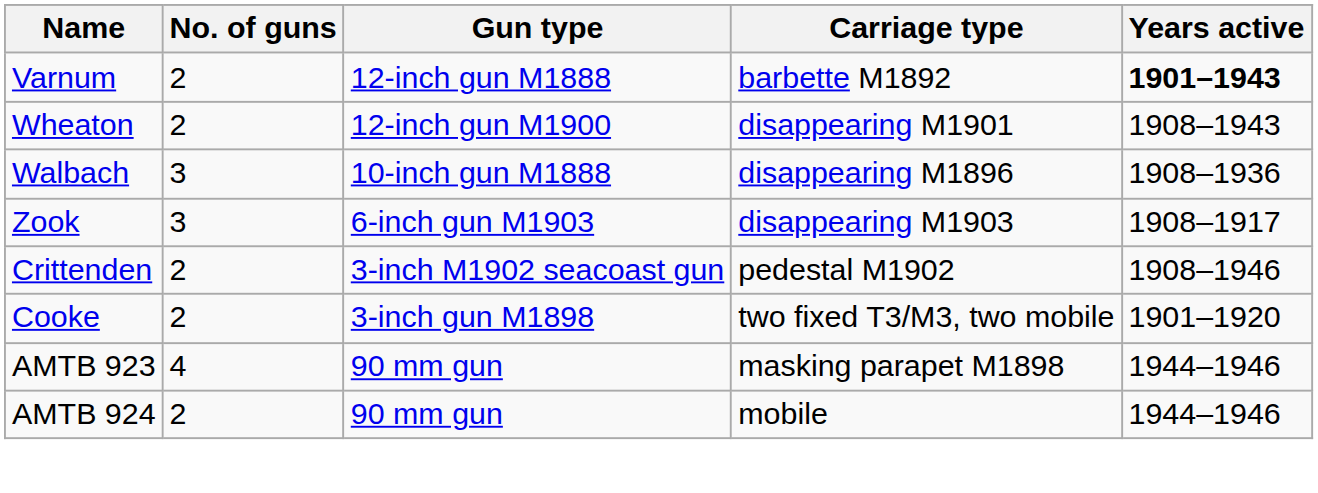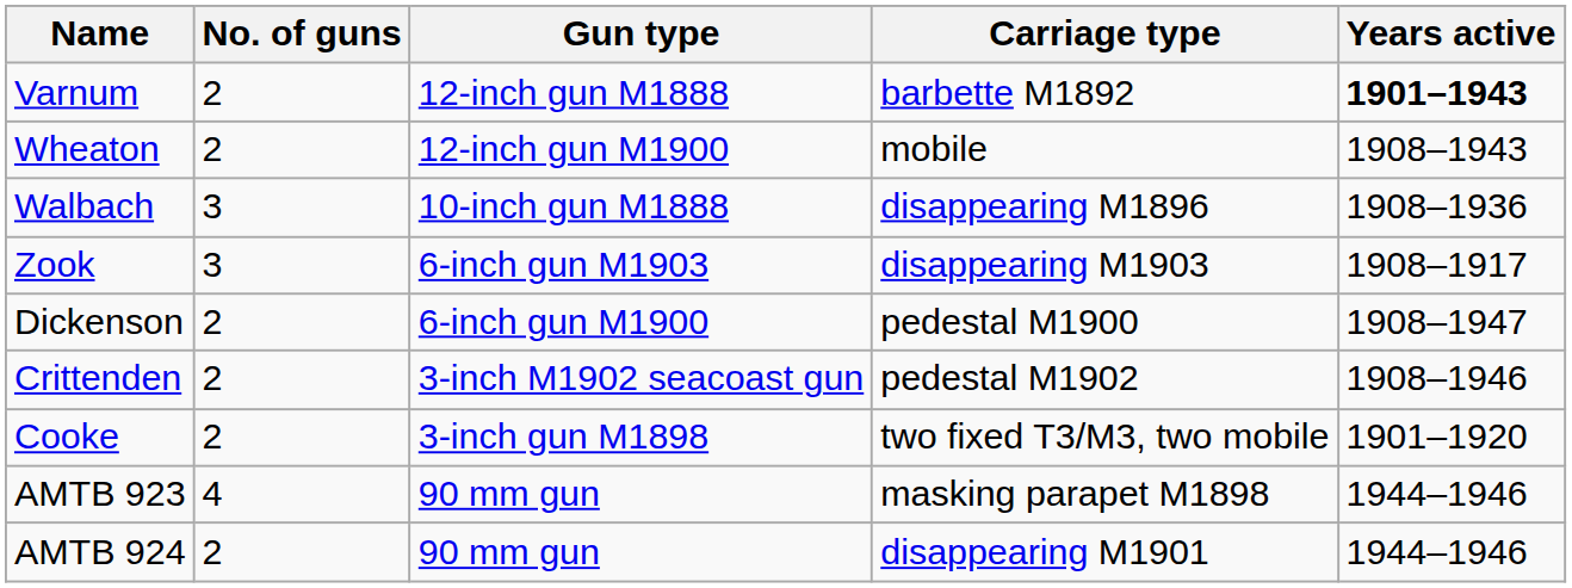 <table class="wikitable">
 <tr>
 <th>Name</th>
 <th>No. of guns</th>
 <th>Gun type</th>
 <th>Carriage type</th>
 <th>Years active</th>
 </tr>
 <tr>
 <td><a href='#'>Varnum</a></td>
 <td>2</td>
 <td><a href='#'>12-inch gun M1888</a></td>
 <td><a href='#'>barbette</a> M1892</td>
 <td><strong>1901–1943</strong></td>
 </tr>
 <tr>
 <td><a href='#'>Wheaton</a></td>
 <td>2</td>
 <td><a href='#'>12-inch gun M1900</a></td>
-<td><a href='#'>disappearing</a> M1901</td>
+<td>mobile</td>
 <td>1908–1943</td>
 </tr>
 <tr>
 <td><a href='#'>Walbach</a></td>
 <td>3</td>
 <td><a href='#'>10-inch gun M1888</a></td>
 <td><a href='#'>disappearing</a> M1896</td>
 <td>1908–1936</td>
 </tr>
 <tr>
 <td><a href='#'>Zook</a></td>
 <td>3</td>
 <td><a href='#'>6-inch gun M1903</a></td>
 <td><a href='#'>disappearing</a> M1903</td>
 <td>1908–1917</td>
+</tr>
+<tr>
+<td>Dickenson</td>
+<td>2</td>
+<td><a href='#'>6-inch gun M1900</a></td>
+<td>pedestal M1900</td>
+<td>1908–1947</td>
 </tr>
 <tr>
 <td><a href='#'>Crittenden</a></td>
 <td>2</td>
 <td><a href='#'>3-inch M1902 seacoast gun</a></td>
 <td>pedestal M1902</td>
 <td>1908–1946</td>
 </tr>
 <tr>
 <td><a href='#'>Cooke</a></td>
 <td>2</td>
 <td><a href='#'>3-inch gun M1898</a></td>
 <td>two fixed T3/M3, two mobile</td>
 <td>1901–1920</td>
 </tr>
 <tr>
 <td>AMTB 923</td>
 <td>4</td>
 <td><a href='#'>90 mm gun</a></td>
 <td>masking parapet M1898</td>
 <td>1944–1946</td>
 </tr>
 <tr>
 <td>AMTB 924</td>
 <td>2</td>
 <td><a href='#'>90 mm gun</a></td>
-<td>mobile</td>
+<td><a href='#'>disappearing</a> M1901</td>
 <td>1944–1946</td>
 </tr>
 </table>
